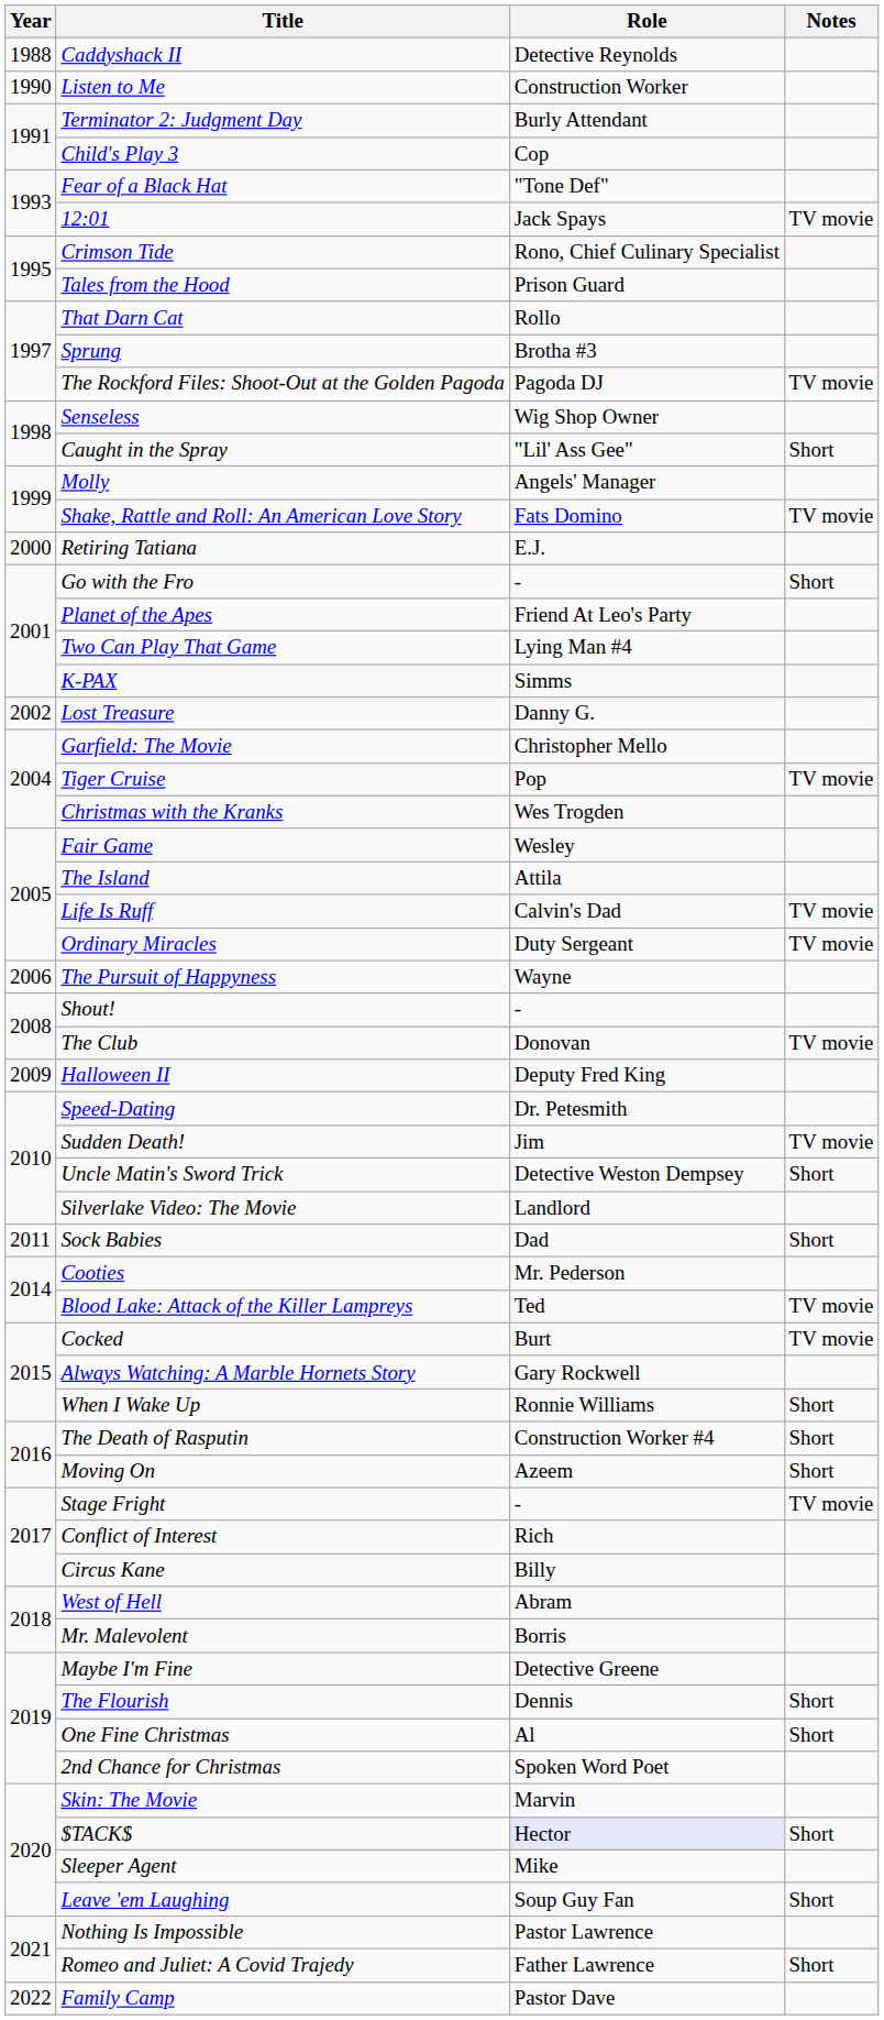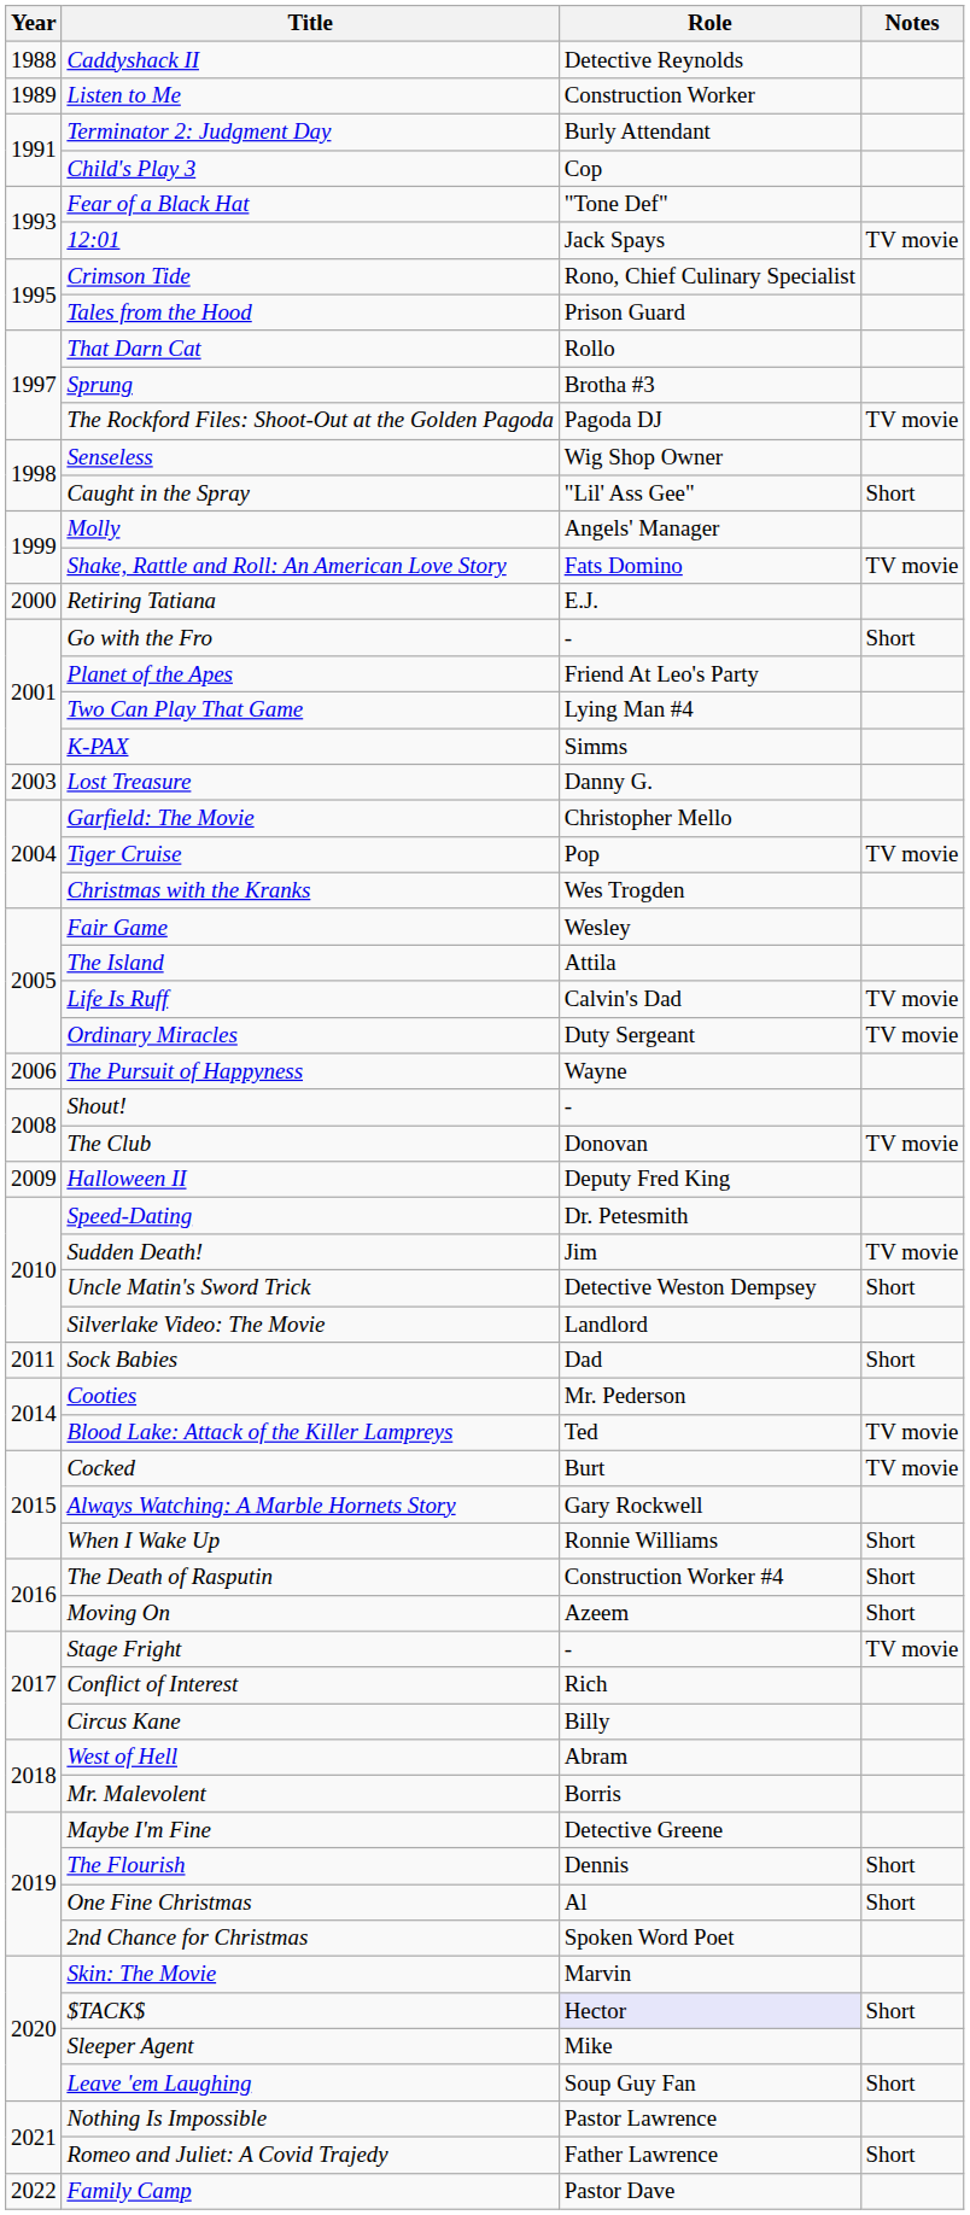 <table class="wikitable">
 <tr>
 <th>Year</th>
 <th>Title</th>
 <th>Role</th>
 <th class="unsortable">Notes</th>
 </tr>
 <tr>
 <td>1988</td>
 <td><em><a href='#'>Caddyshack II</a></em></td>
 <td>Detective Reynolds</td>
 <td></td>
 </tr>
 <tr>
-<td>1990</td>
+<td>1989</td>
 <td><em><a href='#'>Listen to Me</a></em></td>
 <td>Construction Worker</td>
 <td></td>
 </tr>
 <tr>
 <td rowspan="2">1991</td>
 <td><em><a href='#'>Terminator 2: Judgment Day</a></em></td>
 <td>Burly Attendant</td>
 <td></td>
 </tr>
 <tr>
 <td><em><a href='#'>Child's Play 3</a></em></td>
 <td>Cop</td>
 <td></td>
 </tr>
 <tr>
 <td rowspan="2">1993</td>
 <td><em><a href='#'>Fear of a Black Hat</a></em></td>
 <td>"Tone Def"</td>
 <td></td>
 </tr>
 <tr>
 <td><em><a href='#'>12:01</a></em></td>
 <td>Jack Spays</td>
 <td>TV movie</td>
 </tr>
 <tr>
 <td rowspan="2">1995</td>
 <td><em><a href='#'>Crimson Tide</a></em></td>
 <td>Rono, Chief Culinary Specialist</td>
 <td></td>
 </tr>
 <tr>
 <td><em><a href='#'>Tales from the Hood</a></em></td>
 <td>Prison Guard</td>
 <td></td>
 </tr>
 <tr>
 <td rowspan="3">1997</td>
 <td><em><a href='#'>That Darn Cat</a></em></td>
 <td>Rollo</td>
 <td></td>
 </tr>
 <tr>
 <td><em><a href='#'>Sprung</a></em></td>
 <td>Brotha #3</td>
 <td></td>
 </tr>
 <tr>
 <td><em>The Rockford Files: Shoot-Out at the Golden Pagoda</em></td>
 <td>Pagoda DJ</td>
 <td>TV movie</td>
 </tr>
 <tr>
 <td rowspan="2">1998</td>
 <td><em><a href='#'>Senseless</a></em></td>
 <td>Wig Shop Owner</td>
 <td></td>
 </tr>
 <tr>
 <td><em>Caught in the Spray</em></td>
 <td>"Lil' Ass Gee"</td>
 <td>Short</td>
 </tr>
 <tr>
 <td rowspan="2">1999</td>
 <td><em><a href='#'>Molly</a></em></td>
 <td>Angels' Manager</td>
 <td></td>
 </tr>
 <tr>
 <td><em><a href='#'>Shake, Rattle and Roll: An American Love Story</a></em></td>
 <td><a href='#'>Fats Domino</a></td>
 <td>TV movie</td>
 </tr>
 <tr>
 <td>2000</td>
 <td><em>Retiring Tatiana</em></td>
 <td>E.J.</td>
 <td></td>
 </tr>
 <tr>
 <td rowspan="4">2001</td>
 <td><em>Go with the Fro</em></td>
 <td>-</td>
 <td>Short</td>
 </tr>
 <tr>
 <td><em><a href='#'>Planet of the Apes</a></em></td>
 <td>Friend At Leo's Party</td>
 <td></td>
 </tr>
 <tr>
 <td><em><a href='#'>Two Can Play That Game</a></em></td>
 <td>Lying Man #4</td>
 <td></td>
 </tr>
 <tr>
 <td><em><a href='#'>K-PAX</a></em></td>
 <td>Simms</td>
 <td></td>
 </tr>
 <tr>
-<td>2002</td>
+<td>2003</td>
 <td><em><a href='#'>Lost Treasure</a></em></td>
 <td>Danny G.</td>
 <td></td>
 </tr>
 <tr>
 <td rowspan="3">2004</td>
 <td><em><a href='#'>Garfield: The Movie</a></em></td>
 <td>Christopher Mello</td>
 <td></td>
 </tr>
 <tr>
 <td><em><a href='#'>Tiger Cruise</a></em></td>
 <td>Pop</td>
 <td>TV movie</td>
 </tr>
 <tr>
 <td><em><a href='#'>Christmas with the Kranks</a></em></td>
 <td>Wes Trogden</td>
 <td></td>
 </tr>
 <tr>
 <td rowspan="4">2005</td>
 <td><em><a href='#'>Fair Game</a></em></td>
 <td>Wesley</td>
 <td></td>
 </tr>
 <tr>
 <td><em><a href='#'>The Island</a></em></td>
 <td>Attila</td>
 <td></td>
 </tr>
 <tr>
 <td><em><a href='#'>Life Is Ruff</a></em></td>
 <td>Calvin's Dad</td>
 <td>TV movie</td>
 </tr>
 <tr>
 <td><em><a href='#'>Ordinary Miracles</a></em></td>
 <td>Duty Sergeant</td>
 <td>TV movie</td>
 </tr>
 <tr>
 <td>2006</td>
 <td><em><a href='#'>The Pursuit of Happyness</a></em></td>
 <td>Wayne</td>
 <td></td>
 </tr>
 <tr>
 <td rowspan="2">2008</td>
 <td><em>Shout!</em></td>
 <td>-</td>
 <td></td>
 </tr>
 <tr>
 <td><em>The Club</em></td>
 <td>Donovan</td>
 <td>TV movie</td>
 </tr>
 <tr>
 <td>2009</td>
 <td><em><a href='#'>Halloween II</a></em></td>
 <td>Deputy Fred King</td>
 <td></td>
 </tr>
 <tr>
 <td rowspan="4">2010</td>
 <td><em><a href='#'>Speed-Dating</a></em></td>
 <td>Dr. Petesmith</td>
 <td></td>
 </tr>
 <tr>
 <td><em>Sudden Death!</em></td>
 <td>Jim</td>
 <td>TV movie</td>
 </tr>
 <tr>
 <td><em>Uncle Matin's Sword Trick</em></td>
 <td>Detective Weston Dempsey</td>
 <td>Short</td>
 </tr>
 <tr>
 <td><em>Silverlake Video: The Movie</em></td>
 <td>Landlord</td>
 <td></td>
 </tr>
 <tr>
 <td>2011</td>
 <td><em>Sock Babies</em></td>
 <td>Dad</td>
 <td>Short</td>
 </tr>
 <tr>
 <td rowspan="2">2014</td>
 <td><em><a href='#'>Cooties</a></em></td>
 <td>Mr. Pederson</td>
 <td></td>
 </tr>
 <tr>
 <td><em><a href='#'>Blood Lake: Attack of the Killer Lampreys</a></em></td>
 <td>Ted</td>
 <td>TV movie</td>
 </tr>
 <tr>
 <td rowspan="3">2015</td>
 <td><em>Cocked</em></td>
 <td>Burt</td>
 <td>TV movie</td>
 </tr>
 <tr>
 <td><em><a href='#'>Always Watching: A Marble Hornets Story</a></em></td>
 <td>Gary Rockwell</td>
 <td></td>
 </tr>
 <tr>
 <td><em>When I Wake Up</em></td>
 <td>Ronnie Williams</td>
 <td>Short</td>
 </tr>
 <tr>
 <td rowspan="2">2016</td>
 <td><em>The Death of Rasputin</em></td>
 <td>Construction Worker #4</td>
 <td>Short</td>
 </tr>
 <tr>
 <td><em>Moving On</em></td>
 <td>Azeem</td>
 <td>Short</td>
 </tr>
 <tr>
 <td rowspan="3">2017</td>
 <td><em>Stage Fright</em></td>
 <td>-</td>
 <td>TV movie</td>
 </tr>
 <tr>
 <td><em>Conflict of Interest</em></td>
 <td>Rich</td>
 <td></td>
 </tr>
 <tr>
 <td><em>Circus Kane</em></td>
 <td>Billy</td>
 <td></td>
 </tr>
 <tr>
 <td rowspan="2">2018</td>
 <td><em><a href='#'>West of Hell</a></em></td>
 <td>Abram</td>
 <td></td>
 </tr>
 <tr>
 <td><em>Mr. Malevolent</em></td>
 <td>Borris</td>
 <td></td>
 </tr>
 <tr>
 <td rowspan="4">2019</td>
 <td><em>Maybe I'm Fine</em></td>
 <td>Detective Greene</td>
 <td></td>
 </tr>
 <tr>
 <td><em><a href='#'>The Flourish</a></em></td>
 <td>Dennis</td>
 <td>Short</td>
 </tr>
 <tr>
 <td><em>One Fine Christmas</em></td>
 <td>Al</td>
 <td>Short</td>
 </tr>
 <tr>
 <td><em>2nd Chance for Christmas</em></td>
 <td>Spoken Word Poet</td>
 <td></td>
 </tr>
 <tr>
 <td rowspan="4">2020</td>
 <td><em><a href='#'>Skin: The Movie</a></em></td>
 <td>Marvin</td>
 <td></td>
 </tr>
 <tr>
 <td><em>$TACK$</em></td>
 <td style="background: lavender;">Hector</td>
 <td>Short</td>
 </tr>
 <tr>
 <td><em>Sleeper Agent</em></td>
 <td>Mike</td>
 <td></td>
 </tr>
 <tr>
 <td><em><a href='#'>Leave 'em Laughing</a></em></td>
 <td>Soup Guy Fan</td>
 <td>Short</td>
 </tr>
 <tr>
 <td rowspan="2">2021</td>
 <td><em>Nothing Is Impossible</em></td>
 <td>Pastor Lawrence</td>
 <td></td>
 </tr>
 <tr>
 <td><em>Romeo and Juliet: A Covid Trajedy</em></td>
 <td>Father Lawrence</td>
 <td>Short</td>
 </tr>
 <tr>
 <td>2022</td>
 <td><em><a href='#'>Family Camp</a></em></td>
 <td>Pastor Dave</td>
 <td></td>
 </tr>
 </table>
